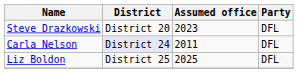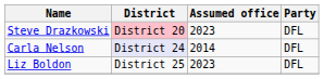 <table class="wikitable">
 <tr>
 <th>Name</th>
 <th>District</th>
 <th>Assumed office</th>
 <th>Party</th>
 </tr>
 <tr>
 <td><a href='#'>Steve Drazkowski</a></td>
-<td>District 20</td>
+<td style="background: pink;">District 20</td>
 <td>2023</td>
 <td>DFL</td>
 </tr>
 <tr>
 <td><a href='#'>Carla Nelson</a></td>
 <td style="background: lavender;">District 24</td>
-<td>2011</td>
+<td>2014</td>
 <td>DFL</td>
 </tr>
 <tr>
 <td><a href='#'>Liz Boldon</a></td>
 <td>District 25</td>
-<td>2025</td>
+<td>2023</td>
 <td>DFL</td>
 </tr>
 <tr>
 </tr>
 </table>
